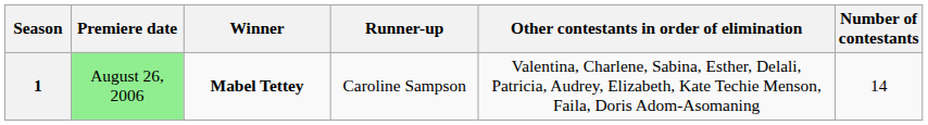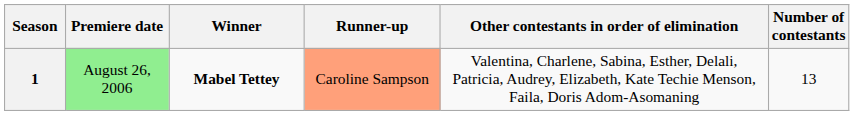 <table class="wikitable" style="font-size:90%; text-align: center;">
 <tr>
 <th width="50">Season</th>
 <th width="90">Premiere date</th>
 <th width="120">Winner</th>
 <th width="120">Runner-up</th>
 <th width="300">Other contestants in order of elimination</th>
 <th width="30">Number of contestants</th>
 </tr>
 <tr>
 <th><strong>1</strong></th>
 <td style="background: lightgreen;">August 26, 2006</td>
 <td><strong>Mabel Tettey</strong></td>
-<td>Caroline Sampson</td>
+<td style="background: lightsalmon;">Caroline Sampson</td>
 <td>Valentina, Charlene, Sabina, Esther, Delali, Patricia, Audrey, Elizabeth, Kate Techie Menson, Faila, Doris Adom-Asomaning</td>
-<td>14</td>
+<td>13</td>
 </tr>
 </table>
